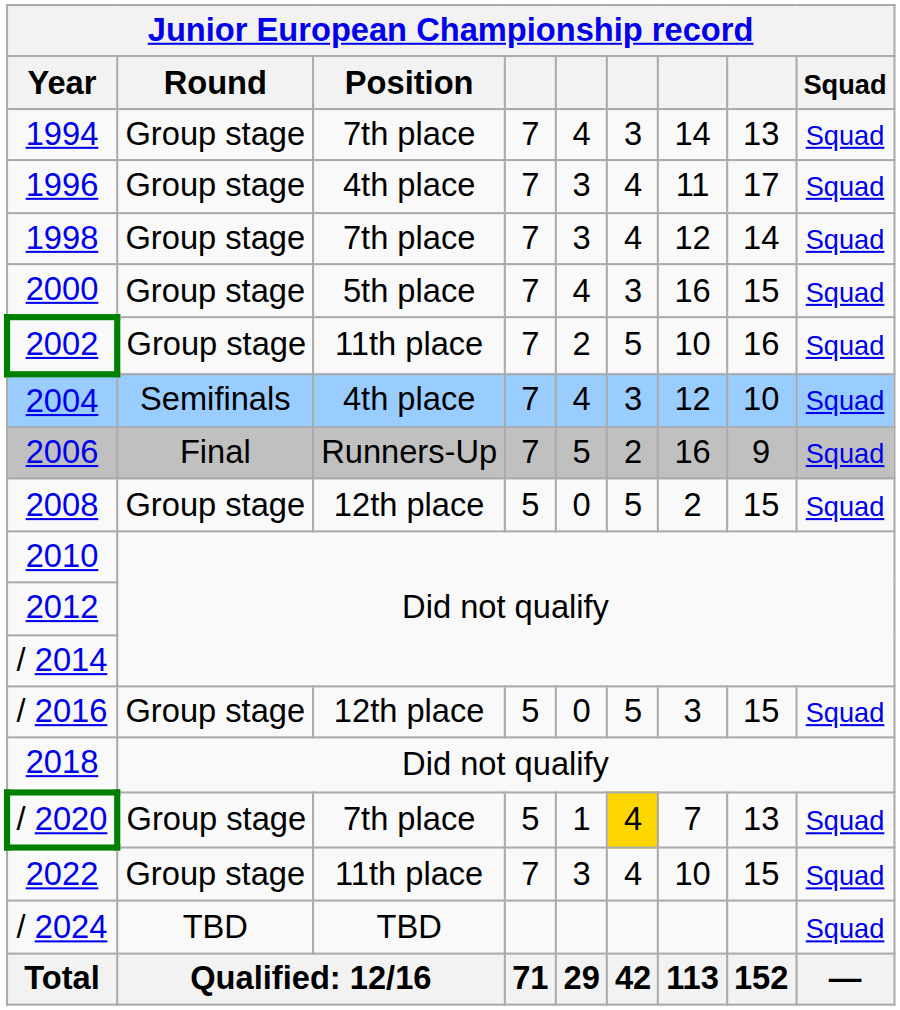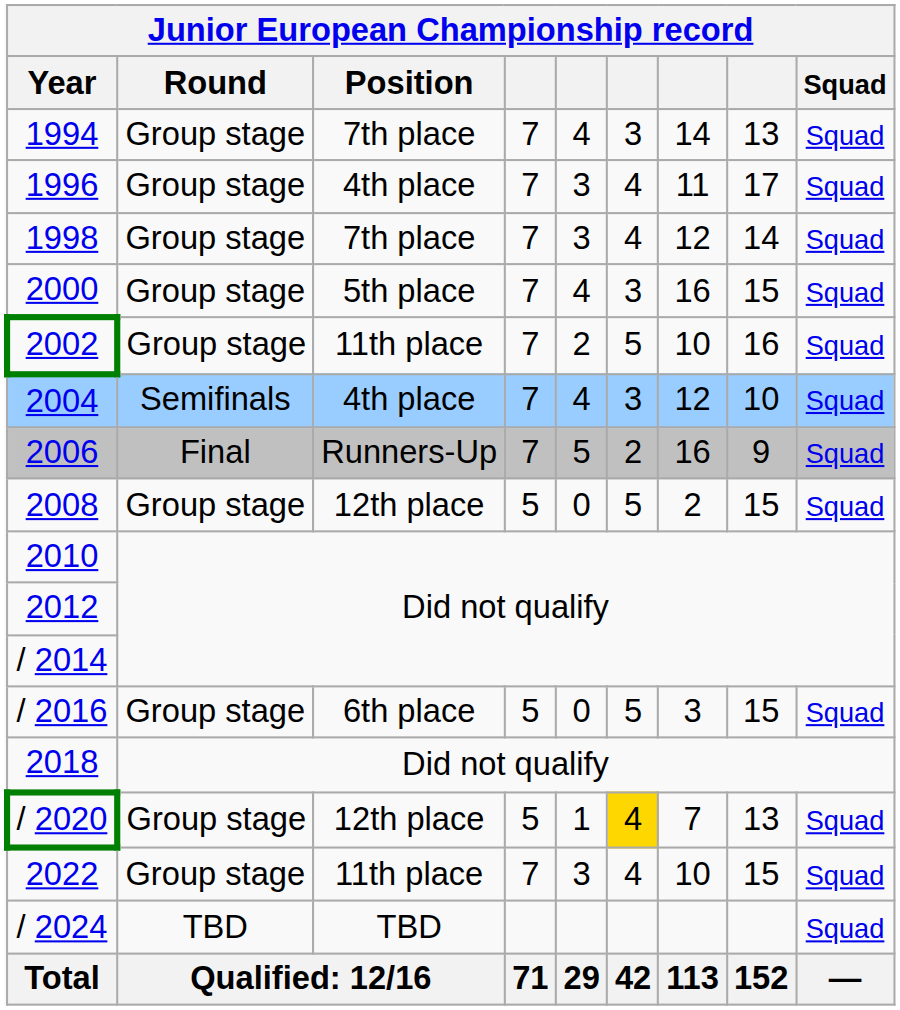 <table class="wikitable" style="text-align: center;">
 <tr>
 <th colspan=9><a href='#'>Junior European Championship record</a></th>
 </tr>
 <tr>
 <th>Year</th>
 <th>Round</th>
 <th>Position</th>
 <th></th>
 <th></th>
 <th></th>
 <th></th>
 <th></th>
 <th><small>Squad</small></th>
 </tr>
 <tr>
 <td> <a href='#'>1994</a></td>
 <td>Group stage</td>
 <td>7th place</td>
 <td>7</td>
 <td>4</td>
 <td>3</td>
 <td>14</td>
 <td>13</td>
 <td><small> <a href='#'>Squad</a></small></td>
 </tr>
 <tr>
 <td> <a href='#'>1996</a></td>
 <td>Group stage</td>
 <td>4th place</td>
 <td>7</td>
 <td>3</td>
 <td>4</td>
 <td>11</td>
 <td>17</td>
 <td><small> <a href='#'>Squad</a></small></td>
 </tr>
 <tr>
 <td> <a href='#'>1998</a></td>
 <td>Group stage</td>
 <td>7th place</td>
 <td>7</td>
 <td>3</td>
 <td>4</td>
 <td>12</td>
 <td>14</td>
 <td><small> <a href='#'>Squad</a></small></td>
 </tr>
 <tr>
 <td> <a href='#'>2000</a></td>
 <td>Group stage</td>
 <td>5th place</td>
 <td>7</td>
 <td>4</td>
 <td>3</td>
 <td>16</td>
 <td>15</td>
 <td><small> <a href='#'>Squad</a></small></td>
 </tr>
 <tr>
 <td style="border:3px solid green"> <a href='#'>2002</a></td>
 <td>Group stage</td>
 <td>11th place</td>
 <td>7</td>
 <td>2</td>
 <td>5</td>
 <td>10</td>
 <td>16</td>
 <td><small> <a href='#'>Squad</a></small></td>
 </tr>
 <tr bgcolor=9acdff>
 <td> <a href='#'>2004</a></td>
 <td>Semifinals</td>
 <td>4th place</td>
 <td>7</td>
 <td>4</td>
 <td>3</td>
 <td>12</td>
 <td>10</td>
 <td><small> <a href='#'>Squad</a></small></td>
 </tr>
 <tr bgcolor=silver>
 <td> <a href='#'>2006</a></td>
 <td>Final</td>
 <td>Runners-Up</td>
 <td>7</td>
 <td>5</td>
 <td>2</td>
 <td>16</td>
 <td>9</td>
 <td><small> <a href='#'>Squad</a></small></td>
 </tr>
 <tr>
 <td> <a href='#'>2008</a></td>
 <td>Group stage</td>
 <td>12th place</td>
 <td>5</td>
 <td>0</td>
 <td>5</td>
 <td>2</td>
 <td>15</td>
 <td><small> <a href='#'>Squad</a></small></td>
 </tr>
 <tr>
 <td> <a href='#'>2010</a></td>
 <td colspan=8 rowspan=3>Did not qualify</td>
 </tr>
 <tr>
 <td> <a href='#'>2012</a></td>
 </tr>
 <tr>
 <td>/ <a href='#'>2014</a></td>
 </tr>
 <tr>
 <td>/ <a href='#'>2016</a></td>
 <td>Group stage</td>
-<td>12th place</td>
+<td>6th place</td>
 <td>5</td>
 <td>0</td>
 <td>5</td>
 <td>3</td>
 <td>15</td>
 <td><small> <a href='#'>Squad</a></small></td>
 </tr>
 <tr>
 <td> <a href='#'>2018</a></td>
 <td colspan=8>Did not qualify</td>
 </tr>
 <tr>
 <td style="border:3px solid green">/ <a href='#'>2020</a></td>
 <td>Group stage</td>
-<td>7th place</td>
+<td>12th place</td>
 <td>5</td>
 <td>1</td>
 <td style="background: gold;">4</td>
 <td>7</td>
 <td>13</td>
 <td><small> <a href='#'>Squad</a></small></td>
 </tr>
 <tr>
 <td> <a href='#'>2022</a></td>
 <td>Group stage</td>
 <td>11th place</td>
 <td>7</td>
 <td>3</td>
 <td>4</td>
 <td>10</td>
 <td>15</td>
 <td><small> <a href='#'>Squad</a></small></td>
 </tr>
 <tr>
 <td>/ <a href='#'>2024</a></td>
 <td>TBD</td>
 <td>TBD</td>
 <td></td>
 <td></td>
 <td></td>
 <td></td>
 <td></td>
 <td><small> <a href='#'>Squad</a></small></td>
 </tr>
 <tr>
 <th>Total</th>
 <th colspan="2">Qualified: 12/16</th>
 <th>71</th>
 <th>29</th>
 <th>42</th>
 <th>113</th>
 <th>152</th>
 <th>—</th>
 </tr>
 </table>
